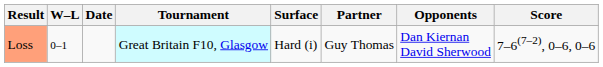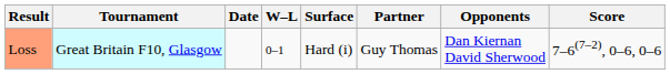 <table class="sortable wikitable">
 <tr>
 <th>Result</th>
+<th>Tournament</th>
+<th>Date</th>
 <th class="unsortable">W–L</th>
-<th>Date</th>
-<th>Tournament</th>
 <th>Surface</th>
 <th>Partner</th>
 <th>Opponents</th>
 <th class="unsortable">Score</th>
 </tr>
 <tr>
 <td bgcolor=FFA07A>Loss</td>
+<td style="background:#cffcff;">Great Britain F10, <a href='#'>Glasgow</a></td>
+<td></td>
 <td><small>0–1</small></td>
-<td></td>
-<td style="background:#cffcff;">Great Britain F10, <a href='#'>Glasgow</a></td>
 <td>Hard (i)</td>
 <td> Guy Thomas</td>
 <td> <a href='#'>Dan Kiernan</a><br> <a href='#'>David Sherwood</a></td>
 <td>7–6<sup>(7–2)</sup>, 0–6, 0–6</td>
 </tr>
 </table>
